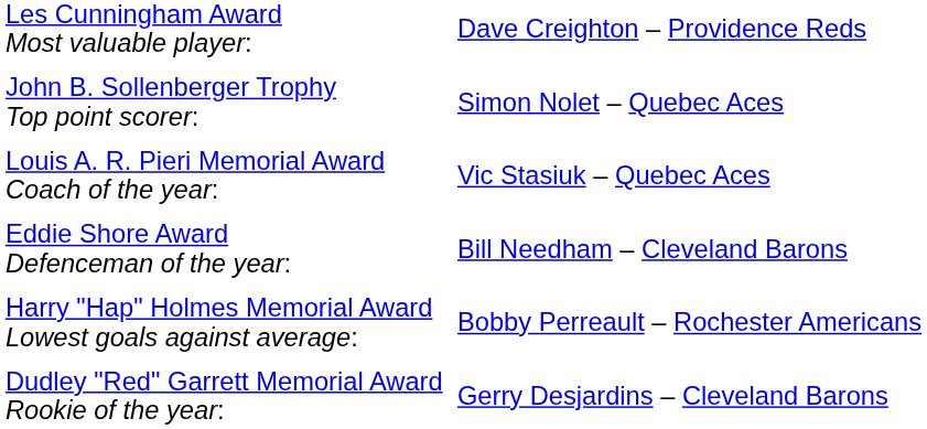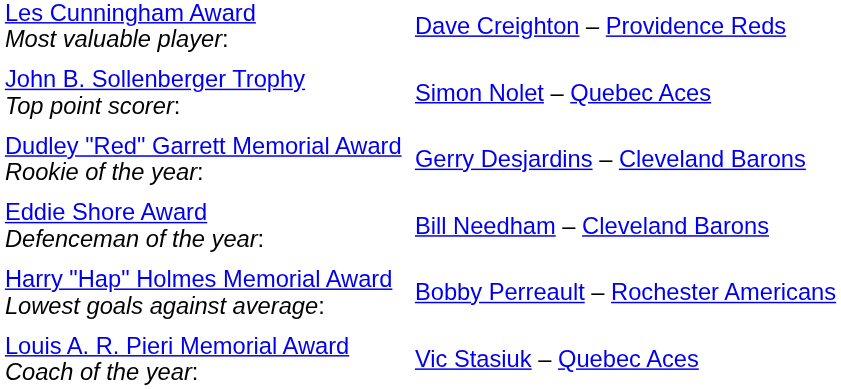 <table cellpadding="3" cellspacing="3">
 <tr>
 <td><a href='#'>Les Cunningham Award</a><br><em>Most valuable player</em>:</td>
 <td><a href='#'>Dave Creighton</a> – <a href='#'>Providence Reds</a></td>
 </tr>
 <tr>
 <td><a href='#'>John B. Sollenberger Trophy</a><br><em>Top point scorer</em>:</td>
 <td><a href='#'>Simon Nolet</a> – <a href='#'>Quebec Aces</a></td>
 </tr>
 <tr>
-<td><a href='#'>Louis A. R. Pieri Memorial Award</a><br><em>Coach of the year</em>:</td>
-<td><a href='#'>Vic Stasiuk</a> – <a href='#'>Quebec Aces</a></td>
+<td><a href='#'>Dudley "Red" Garrett Memorial Award</a><br><em>Rookie of the year</em>:</td>
+<td><a href='#'>Gerry Desjardins</a> – <a href='#'>Cleveland Barons</a></td>
 </tr>
 <tr>
 <td><a href='#'>Eddie Shore Award</a><br><em>Defenceman of the year</em>:</td>
 <td><a href='#'>Bill Needham</a> – <a href='#'>Cleveland Barons</a></td>
 </tr>
 <tr>
 <td><a href='#'>Harry "Hap" Holmes Memorial Award</a><br><em>Lowest goals against average</em>:</td>
 <td><a href='#'>Bobby Perreault</a> – <a href='#'>Rochester Americans</a></td>
 </tr>
 <tr>
-<td><a href='#'>Dudley "Red" Garrett Memorial Award</a><br><em>Rookie of the year</em>:</td>
-<td><a href='#'>Gerry Desjardins</a> – <a href='#'>Cleveland Barons</a></td>
+<td><a href='#'>Louis A. R. Pieri Memorial Award</a><br><em>Coach of the year</em>:</td>
+<td><a href='#'>Vic Stasiuk</a> – <a href='#'>Quebec Aces</a></td>
 </tr>
 </table>
